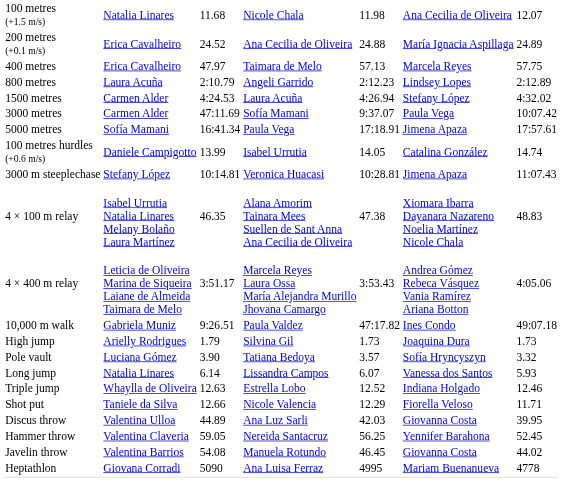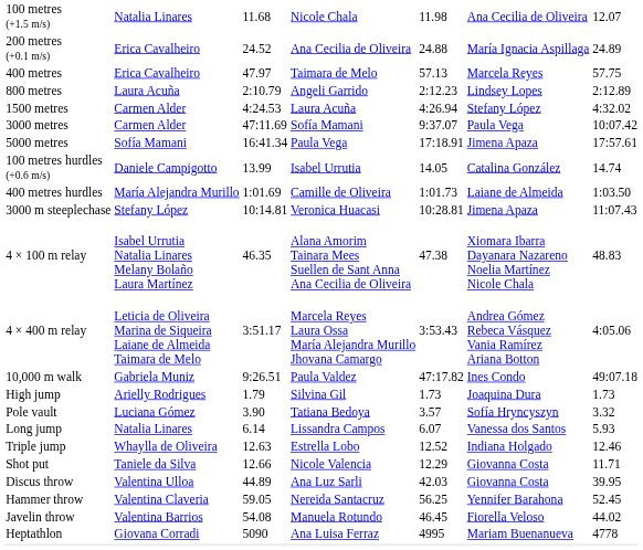 <table>
 <tr>
 <td>100 metres<br><small>(+1.5 m/s)</small></td>
 <td><a href='#'>Natalia Linares</a><br></td>
 <td>11.68</td>
 <td><a href='#'>Nicole Chala</a><br></td>
 <td>11.98</td>
 <td><a href='#'>Ana Cecilia de Oliveira</a><br></td>
 <td>12.07</td>
 </tr>
 <tr>
 <td>200 metres<br><small>(+0.1 m/s)</small></td>
 <td><a href='#'>Erica Cavalheiro</a><br></td>
 <td>24.52</td>
 <td><a href='#'>Ana Cecilia de Oliveira</a><br></td>
 <td>24.88</td>
 <td><a href='#'>María Ignacia Aspillaga</a><br></td>
 <td>24.89</td>
 </tr>
 <tr>
 <td>400 metres</td>
 <td><a href='#'>Erica Cavalheiro</a><br></td>
 <td>47.97</td>
 <td><a href='#'>Taimara de Melo</a><br></td>
 <td>57.13</td>
 <td><a href='#'>Marcela Reyes</a><br></td>
 <td>57.75</td>
 </tr>
 <tr>
 <td>800 metres</td>
 <td><a href='#'>Laura Acuña</a><br></td>
 <td>2:10.79</td>
 <td><a href='#'>Angeli Garrido</a><br></td>
 <td>2:12.23</td>
 <td><a href='#'>Lindsey Lopes</a><br></td>
 <td>2:12.89</td>
 </tr>
 <tr>
 <td>1500 metres</td>
 <td><a href='#'>Carmen Alder</a><br></td>
 <td>4:24.53 </td>
 <td><a href='#'>Laura Acuña</a><br></td>
 <td>4:26.94</td>
 <td><a href='#'>Stefany López</a><br></td>
 <td>4:32.02</td>
 </tr>
 <tr>
 <td>3000 metres</td>
 <td><a href='#'>Carmen Alder</a><br></td>
 <td>47:11.69</td>
 <td><a href='#'>Sofía Mamani</a><br></td>
 <td>9:37.07</td>
 <td><a href='#'>Paula Vega</a><br></td>
 <td>10:07.42</td>
 </tr>
 <tr>
 <td>5000 metres</td>
 <td><a href='#'>Sofía Mamani</a><br></td>
 <td>16:41.34 </td>
 <td><a href='#'>Paula Vega</a><br></td>
 <td>17:18.91</td>
 <td><a href='#'>Jimena Apaza</a><br></td>
 <td>17:57.61</td>
 </tr>
 <tr>
 <td>100 metres hurdles<br><small>(+0.6 m/s)</small></td>
 <td><a href='#'>Daniele Campigotto</a><br></td>
 <td>13.99</td>
 <td><a href='#'>Isabel Urrutia</a><br></td>
 <td>14.05</td>
 <td><a href='#'>Catalina González</a><br></td>
 <td>14.74</td>
+</tr>
+<tr>
+<td>400 metres hurdles</td>
+<td><a href='#'>María Alejandra Murillo</a><br></td>
+<td>1:01.69</td>
+<td><a href='#'>Camille de Oliveira</a><br></td>
+<td>1:01.73</td>
+<td><a href='#'>Laiane de Almeida</a><br></td>
+<td>1:03.50</td>
 </tr>
 <tr>
 <td>3000 m steeplechase</td>
 <td><a href='#'>Stefany López</a><br></td>
 <td>10:14.81 </td>
 <td><a href='#'>Veronica Huacasi</a><br></td>
 <td>10:28.81</td>
 <td><a href='#'>Jimena Apaza</a><br></td>
 <td>11:07.43</td>
 </tr>
 <tr>
 <td>4 × 100 m relay</td>
 <td><br><a href='#'>Isabel Urrutia</a><br><a href='#'>Natalia Linares</a><br><a href='#'>Melany Bolaño</a><br><a href='#'>Laura Martínez</a></td>
 <td>46.35</td>
 <td><br><a href='#'>Alana Amorim</a><br><a href='#'>Tainara Mees</a><br><a href='#'>Suellen de Sant Anna</a><br><a href='#'>Ana Cecilia de Oliveira</a></td>
 <td>47.38</td>
 <td><br><a href='#'>Xiomara Ibarra</a><br><a href='#'>Dayanara Nazareno</a><br><a href='#'>Noelia Martínez</a><br><a href='#'>Nicole Chala</a></td>
 <td>48.83</td>
 </tr>
 <tr>
 <td>4 × 400 m relay</td>
 <td><br><a href='#'>Leticia de Oliveira</a><br><a href='#'>Marina de Siqueira</a><br><a href='#'>Laiane de Almeida</a><br><a href='#'>Taimara de Melo</a></td>
 <td>3:51.17</td>
 <td><br><a href='#'>Marcela Reyes</a><br><a href='#'>Laura Ossa</a><br><a href='#'>María Alejandra Murillo</a><br><a href='#'>Jhovana Camargo</a></td>
 <td>3:53.43</td>
 <td><br><a href='#'>Andrea Gómez</a><br><a href='#'>Rebeca Vásquez</a><br><a href='#'>Vania Ramírez</a><br><a href='#'>Ariana Botton</a></td>
 <td>4:05.06</td>
 </tr>
 <tr>
 <td>10,000 m walk</td>
 <td><a href='#'>Gabriela Muniz</a><br></td>
 <td>9:26.51 </td>
 <td><a href='#'>Paula Valdez</a><br></td>
 <td>47:17.82</td>
 <td><a href='#'>Ines Condo</a><br></td>
 <td>49:07.18</td>
 </tr>
 <tr>
 <td>High jump</td>
 <td><a href='#'>Arielly Rodrigues</a><br></td>
 <td>1.79</td>
 <td><a href='#'>Silvina Gil</a><br></td>
 <td>1.73</td>
 <td><a href='#'>Joaquina Dura</a><br></td>
 <td>1.73</td>
 </tr>
 <tr>
 <td>Pole vault</td>
 <td><a href='#'>Luciana Gómez</a><br></td>
 <td>3.90</td>
 <td><a href='#'>Tatiana Bedoya</a><br></td>
 <td>3.57</td>
 <td><a href='#'>Sofía Hryncyszyn</a><br></td>
 <td>3.32</td>
 </tr>
 <tr>
 <td>Long jump</td>
 <td><a href='#'>Natalia Linares</a><br></td>
 <td>6.14</td>
 <td><a href='#'>Lissandra Campos</a><br></td>
 <td>6.07</td>
 <td><a href='#'>Vanessa dos Santos</a><br></td>
 <td>5.93</td>
 </tr>
 <tr>
 <td>Triple jump</td>
 <td><a href='#'>Whaylla de Oliveira</a><br></td>
 <td>12.63</td>
 <td><a href='#'>Estrella Lobo</a><br></td>
 <td>12.52</td>
 <td><a href='#'>Indiana Holgado</a><br></td>
 <td>12.46</td>
 </tr>
 <tr>
 <td>Shot put</td>
 <td><a href='#'>Taniele da Silva</a><br></td>
 <td>12.66</td>
 <td><a href='#'>Nicole Valencia</a><br></td>
 <td>12.29</td>
-<td><a href='#'>Fiorella Veloso</a><br></td>
+<td><a href='#'>Giovanna Costa</a><br></td>
 <td>11.71</td>
 </tr>
 <tr>
 <td>Discus throw</td>
 <td><a href='#'>Valentina Ulloa</a><br></td>
 <td>44.89</td>
 <td><a href='#'>Ana Luz Sarli</a><br></td>
 <td>42.03</td>
 <td><a href='#'>Giovanna Costa</a><br></td>
 <td>39.95</td>
 </tr>
 <tr>
 <td>Hammer throw</td>
 <td><a href='#'>Valentina Claveria</a><br></td>
 <td>59.05</td>
 <td><a href='#'>Nereida Santacruz</a><br></td>
 <td>56.25</td>
 <td><a href='#'>Yennifer Barahona</a><br></td>
 <td>52.45</td>
 </tr>
 <tr>
 <td>Javelin throw</td>
 <td><a href='#'>Valentina Barrios</a><br></td>
 <td>54.08</td>
 <td><a href='#'>Manuela Rotundo</a><br></td>
 <td>46.45</td>
-<td><a href='#'>Giovanna Costa</a><br></td>
+<td><a href='#'>Fiorella Veloso</a><br></td>
 <td>44.02</td>
 </tr>
 <tr>
 <td>Heptathlon</td>
 <td><a href='#'>Giovana Corradi</a><br></td>
 <td>5090</td>
 <td><a href='#'>Ana Luisa Ferraz</a><br></td>
 <td>4995</td>
 <td><a href='#'>Mariam Buenanueva</a><br></td>
 <td>4778</td>
 </tr>
 <tr bgcolor= e8e8e8>
 <td colspan=7></td>
 </tr>
 </table>
